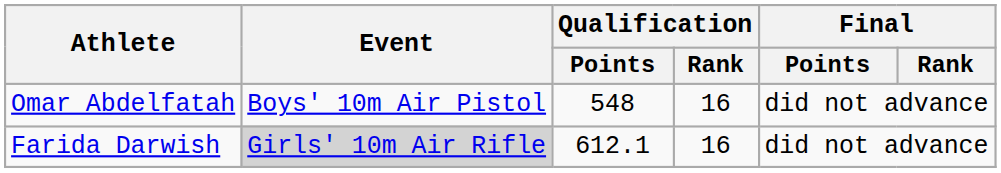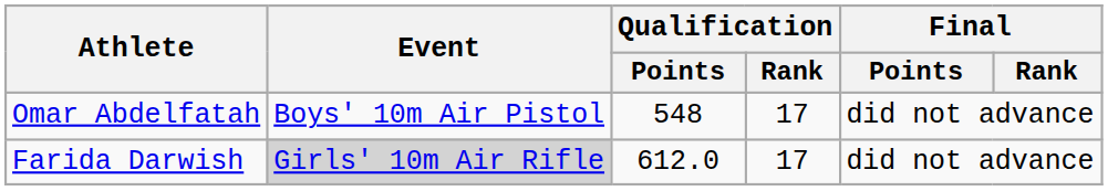 <table class="wikitable" style="font-size:90%;">
 <tr>
 <th rowspan=2>Athlete</th>
 <th rowspan=2>Event</th>
 <th colspan=2>Qualification</th>
 <th colspan=2>Final</th>
 </tr>
 <tr style="font-size:95%">
 <th>Points</th>
 <th>Rank</th>
 <th>Points</th>
 <th>Rank</th>
 </tr>
 <tr align=center>
 <td align=left><a href='#'>Omar Abdelfatah</a></td>
 <td align=left><a href='#'>Boys' 10m Air Pistol</a></td>
 <td>548</td>
-<td>16</td>
+<td>17</td>
 <td colspan=2>did not advance</td>
 </tr>
 <tr align=center>
 <td align=left><a href='#'>Farida Darwish</a></td>
 <td align=left style="background: lightgrey;"><a href='#'>Girls' 10m Air Rifle</a></td>
-<td>612.1</td>
-<td>16</td>
+<td>612.0</td>
+<td>17</td>
 <td colspan=2>did not advance</td>
 </tr>
 </table>
